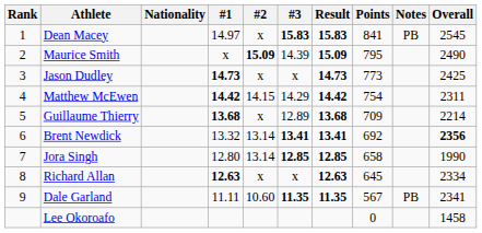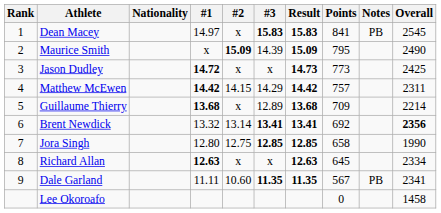 <table class="wikitable sortable" style="text-align:center">
 <tr>
 <th>Rank</th>
 <th>Athlete</th>
 <th>Nationality</th>
 <th>#1</th>
 <th>#2</th>
 <th>#3</th>
 <th>Result</th>
 <th>Points</th>
 <th>Notes</th>
 <th>Overall</th>
 </tr>
 <tr>
 <td>1</td>
 <td align=left><a href='#'>Dean Macey</a></td>
 <td align=left></td>
 <td>14.97</td>
 <td>x</td>
 <td><strong>15.83</strong></td>
 <td><strong>15.83</strong></td>
 <td>841</td>
 <td>PB</td>
 <td>2545</td>
 </tr>
 <tr>
 <td>2</td>
 <td align=left><a href='#'>Maurice Smith</a></td>
 <td align=left></td>
 <td>x</td>
 <td><strong>15.09</strong></td>
 <td>14.39</td>
 <td><strong>15.09</strong></td>
 <td>795</td>
 <td></td>
 <td>2490</td>
 </tr>
 <tr>
 <td>3</td>
 <td align=left><a href='#'>Jason Dudley</a></td>
 <td align=left></td>
-<td><strong>14.73</strong></td>
+<td><strong>14.72</strong></td>
 <td>x</td>
 <td>x</td>
 <td><strong>14.73</strong></td>
 <td>773</td>
 <td></td>
 <td>2425</td>
 </tr>
 <tr>
 <td>4</td>
 <td align=left><a href='#'>Matthew McEwen</a></td>
 <td align=left></td>
 <td><strong>14.42</strong></td>
 <td>14.15</td>
 <td>14.29</td>
 <td><strong>14.42</strong></td>
-<td>754</td>
+<td>757</td>
 <td></td>
 <td>2311</td>
 </tr>
 <tr>
 <td>5</td>
 <td align=left><a href='#'>Guillaume Thierry</a></td>
 <td align=left></td>
 <td><strong>13.68</strong></td>
 <td>x</td>
 <td>12.89</td>
 <td><strong>13.68</strong></td>
 <td>709</td>
 <td></td>
 <td>2214</td>
 </tr>
 <tr>
 <td>6</td>
 <td align=left><a href='#'>Brent Newdick</a></td>
 <td align=left></td>
 <td>13.32</td>
 <td>13.14</td>
 <td><strong>13.41</strong></td>
 <td><strong>13.41</strong></td>
 <td>692</td>
 <td></td>
 <td><strong>2356</strong></td>
 </tr>
 <tr>
 <td>7</td>
 <td align=left><a href='#'>Jora Singh</a></td>
 <td align=left></td>
 <td>12.80</td>
-<td>13.14</td>
+<td>12.75</td>
 <td><strong>12.85</strong></td>
 <td><strong>12.85</strong></td>
 <td>658</td>
 <td></td>
 <td>1990</td>
 </tr>
 <tr>
 <td>8</td>
 <td align=left><a href='#'>Richard Allan</a></td>
 <td align=left></td>
 <td><strong>12.63</strong></td>
 <td>x</td>
 <td>x</td>
 <td><strong>12.63</strong></td>
 <td>645</td>
 <td></td>
 <td>2334</td>
 </tr>
 <tr>
 <td>9</td>
 <td align=left><a href='#'>Dale Garland</a></td>
 <td align=left></td>
 <td>11.11</td>
 <td>10.60</td>
 <td><strong>11.35</strong></td>
 <td><strong>11.35</strong></td>
 <td>567</td>
 <td>PB</td>
 <td>2341</td>
 </tr>
 <tr>
 <td></td>
 <td align=left><a href='#'>Lee Okoroafo</a></td>
 <td align=left></td>
 <td></td>
 <td></td>
 <td></td>
 <td><strong></strong></td>
 <td>0</td>
 <td></td>
 <td>1458</td>
 </tr>
 </table>
